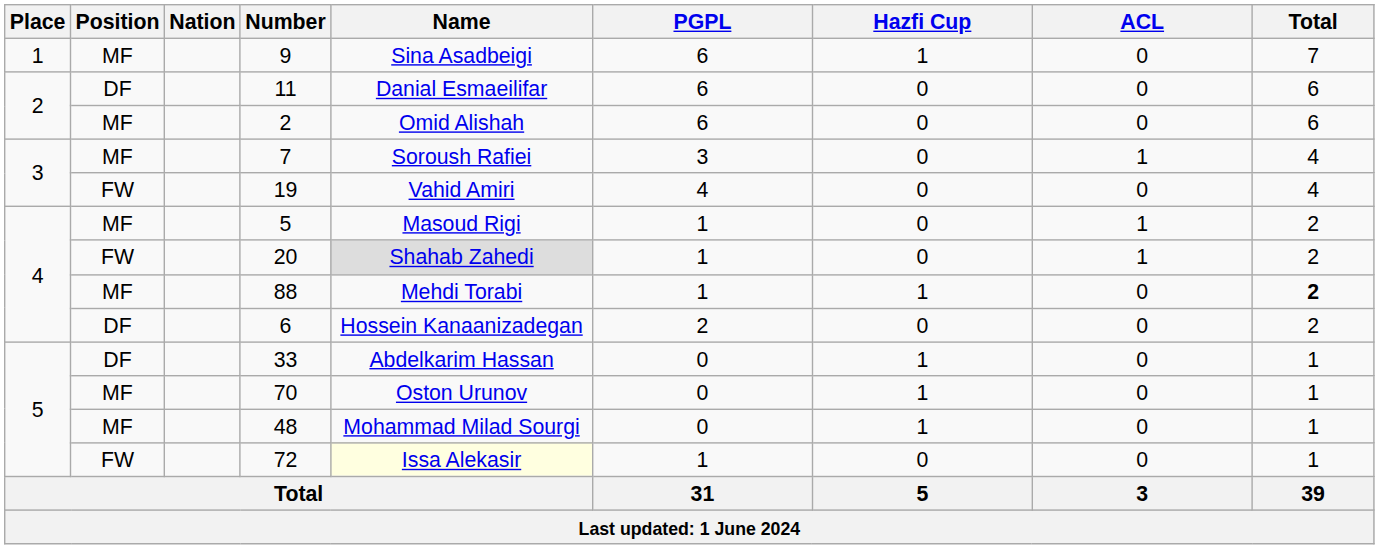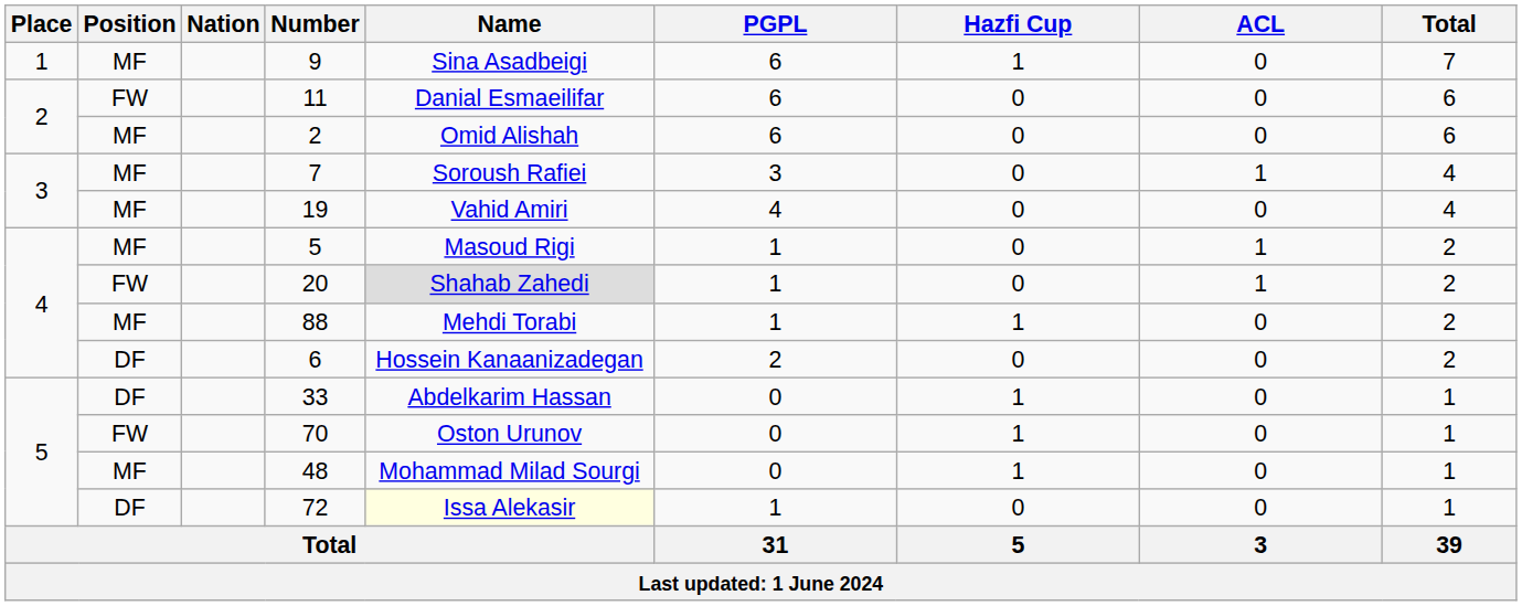 <table class="wikitable" style="font-size: 95%; text-align: center;">
 <tr>
 <th width=40>Place</th>
 <th width=40>Position</th>
 <th width=40>Nation</th>
 <th width=40>Number</th>
 <th width=180>Name</th>
 <th width=150><a href='#'>PGPL</a></th>
 <th width=150><a href='#'>Hazfi Cup</a></th>
 <th width=150><a href='#'>ACL</a></th>
 <th width=80>Total</th>
 </tr>
 <tr>
 <td>1</td>
 <td>MF</td>
 <td></td>
 <td>9</td>
 <td><a href='#'>Sina Asadbeigi</a></td>
 <td>6</td>
 <td>1</td>
 <td>0</td>
 <td>7</td>
 </tr>
 <tr>
 <td rowspan="2">2</td>
-<td>DF</td>
+<td>FW</td>
 <td></td>
 <td>11</td>
 <td><a href='#'>Danial Esmaeilifar</a></td>
 <td>6</td>
 <td>0</td>
 <td>0</td>
 <td>6</td>
 </tr>
 <tr>
 <td>MF</td>
 <td></td>
 <td>2</td>
 <td><a href='#'>Omid Alishah</a></td>
 <td>6</td>
 <td>0</td>
 <td>0</td>
 <td>6</td>
 </tr>
 <tr>
 <td rowspan="2">3</td>
 <td>MF</td>
 <td></td>
 <td>7</td>
 <td><a href='#'>Soroush Rafiei</a></td>
 <td>3</td>
 <td>0</td>
 <td>1</td>
 <td>4</td>
 </tr>
 <tr>
-<td>FW</td>
+<td>MF</td>
 <td></td>
 <td>19</td>
 <td><a href='#'>Vahid Amiri</a></td>
 <td>4</td>
 <td>0</td>
 <td>0</td>
 <td>4</td>
 </tr>
 <tr>
 <td rowspan="4">4</td>
 <td>MF</td>
 <td></td>
 <td>5</td>
 <td><a href='#'>Masoud Rigi</a></td>
 <td>1</td>
 <td>0</td>
 <td>1</td>
 <td>2</td>
 </tr>
 <tr>
 <td>FW</td>
 <td></td>
 <td>20</td>
 <td style="background:#ddd;"><a href='#'>Shahab Zahedi</a></td>
 <td>1</td>
 <td>0</td>
 <td>1</td>
 <td>2</td>
 </tr>
 <tr>
 <td>MF</td>
 <td></td>
 <td>88</td>
 <td><a href='#'>Mehdi Torabi</a></td>
 <td>1</td>
 <td>1</td>
 <td>0</td>
-<td><strong>2</strong></td>
+<td>2</td>
 </tr>
 <tr>
 <td>DF</td>
 <td></td>
 <td>6</td>
 <td><a href='#'>Hossein Kanaanizadegan</a></td>
 <td>2</td>
 <td>0</td>
 <td>0</td>
 <td>2</td>
 </tr>
 <tr>
 <td rowspan="4">5</td>
 <td>DF</td>
 <td></td>
 <td>33</td>
 <td><a href='#'>Abdelkarim Hassan</a></td>
 <td>0</td>
 <td>1</td>
 <td>0</td>
 <td>1</td>
 </tr>
 <tr>
-<td>MF</td>
+<td>FW</td>
 <td></td>
 <td>70</td>
 <td><a href='#'>Oston Urunov</a></td>
 <td>0</td>
 <td>1</td>
 <td>0</td>
 <td>1</td>
 </tr>
 <tr>
 <td>MF</td>
 <td></td>
 <td>48</td>
 <td><a href='#'>Mohammad Milad Sourgi</a></td>
 <td>0</td>
 <td>1</td>
 <td>0</td>
 <td>1</td>
 </tr>
 <tr>
-<td>FW</td>
+<td>DF</td>
 <td></td>
 <td>72</td>
 <td style="background: lightyellow;"><a href='#'>Issa Alekasir</a></td>
 <td>1</td>
 <td>0</td>
 <td>0</td>
 <td>1</td>
 </tr>
 <tr>
 <th colspan="5">Total</th>
 <th>31</th>
 <th>5</th>
 <th>3</th>
 <th>39</th>
 </tr>
 <tr style="text-align:left; background:#dcdcdc;">
 <th colspan="22"><small>Last updated: 1 June 2024 </small></th>
 </tr>
 </table>
